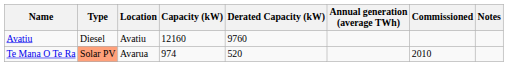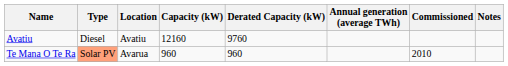 <table class="wikitable" border="1">
 <tr>
 <th>Name</th>
 <th>Type</th>
 <th>Location</th>
 <th>Capacity (kW)</th>
 <th>Derated Capacity (kW)</th>
 <th>Annual generation <br> (average TWh)</th>
 <th>Commissioned</th>
 <th>Notes</th>
 </tr>
 <tr>
 <td><a href='#'>Avatiu</a></td>
 <td>Diesel</td>
 <td>Avatiu</td>
 <td>12160</td>
 <td>9760</td>
 <td></td>
 <td></td>
 <td></td>
 </tr>
 <tr>
 <td><a href='#'>Te Mana O Te Ra</a></td>
 <td style="background: lightsalmon;">Solar PV</td>
 <td>Avarua</td>
-<td>974</td>
-<td>520</td>
+<td>960</td>
+<td>960</td>
 <td></td>
 <td>2010</td>
 <td></td>
 </tr>
 </table>
